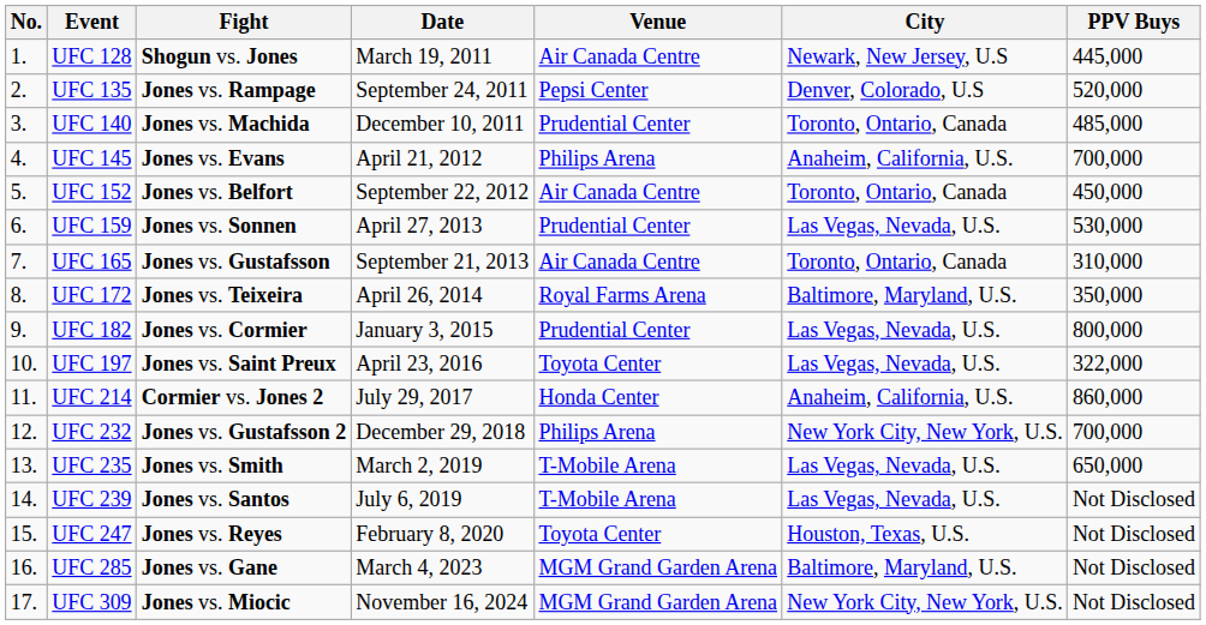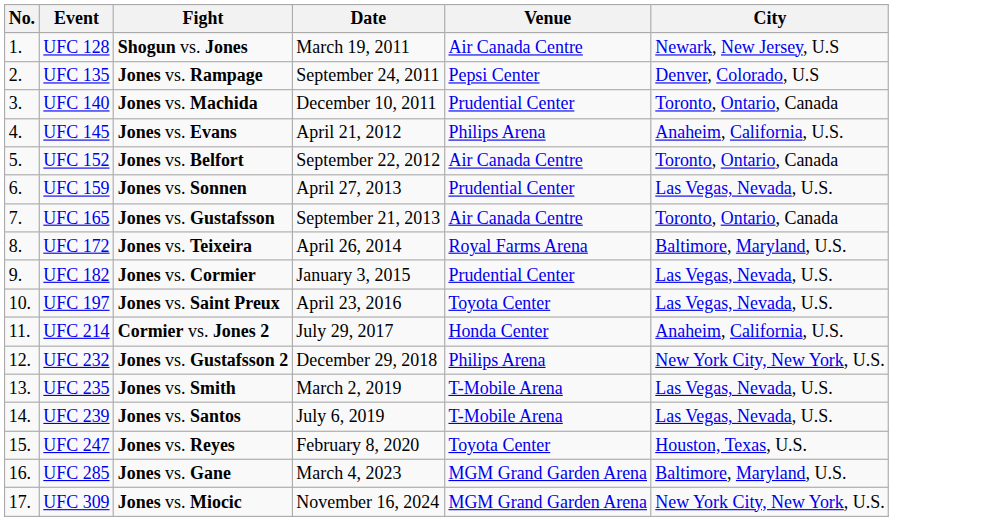 <table class="wikitable sortable">
 <tr>
 <th>No.</th>
 <th>Event</th>
 <th>Fight</th>
 <th>Date</th>
 <th>Venue</th>
 <th>City</th>
-<th>PPV Buys</th>
 </tr>
 <tr>
 <td>1.</td>
 <td><a href='#'>UFC 128</a></td>
 <td><strong>Shogun</strong> vs. <strong>Jones</strong></td>
 <td>March 19, 2011</td>
 <td><a href='#'>Air Canada Centre</a></td>
 <td><a href='#'>Newark</a>, <a href='#'>New Jersey</a>, U.S</td>
-<td>445,000</td>
 </tr>
 <tr>
 <td>2.</td>
 <td><a href='#'>UFC 135</a></td>
 <td><strong>Jones</strong> vs. <strong>Rampage</strong></td>
 <td>September 24, 2011</td>
 <td><a href='#'>Pepsi Center</a></td>
 <td><a href='#'>Denver</a>, <a href='#'>Colorado</a>, U.S</td>
-<td>520,000</td>
 </tr>
 <tr>
 <td>3.</td>
 <td><a href='#'>UFC 140</a></td>
 <td><strong>Jones</strong> vs. <strong>Machida</strong></td>
 <td>December 10, 2011</td>
 <td><a href='#'>Prudential Center</a></td>
 <td><a href='#'>Toronto</a>, <a href='#'>Ontario</a>, Canada</td>
-<td>485,000</td>
 </tr>
 <tr>
 <td>4.</td>
 <td><a href='#'>UFC 145</a></td>
 <td><strong>Jones</strong> vs. <strong>Evans</strong></td>
 <td>April 21, 2012</td>
 <td><a href='#'>Philips Arena</a></td>
 <td><a href='#'>Anaheim</a>, <a href='#'>California</a>, U.S.</td>
-<td>700,000</td>
 </tr>
 <tr>
 <td>5.</td>
 <td><a href='#'>UFC 152</a></td>
 <td><strong>Jones</strong> vs. <strong>Belfort</strong></td>
 <td>September 22, 2012</td>
 <td><a href='#'>Air Canada Centre</a></td>
 <td><a href='#'>Toronto</a>, <a href='#'>Ontario</a>, Canada</td>
-<td>450,000</td>
 </tr>
 <tr>
 <td>6.</td>
 <td><a href='#'>UFC 159</a></td>
 <td><strong>Jones</strong> vs. <strong>Sonnen</strong></td>
 <td>April 27, 2013</td>
 <td><a href='#'>Prudential Center</a></td>
 <td><a href='#'>Las Vegas, Nevada</a>, U.S.</td>
-<td>530,000</td>
 </tr>
 <tr>
 <td>7.</td>
 <td><a href='#'>UFC 165</a></td>
 <td><strong>Jones</strong> vs. <strong>Gustafsson</strong></td>
 <td>September 21, 2013</td>
 <td><a href='#'>Air Canada Centre</a></td>
 <td><a href='#'>Toronto</a>, <a href='#'>Ontario</a>, Canada</td>
-<td>310,000</td>
 </tr>
 <tr>
 <td>8.</td>
 <td><a href='#'>UFC 172</a></td>
 <td><strong>Jones</strong> vs. <strong>Teixeira</strong></td>
 <td>April 26, 2014</td>
 <td><a href='#'>Royal Farms Arena</a></td>
 <td><a href='#'>Baltimore</a>, <a href='#'>Maryland</a>, U.S.</td>
-<td>350,000</td>
 </tr>
 <tr>
 <td>9.</td>
 <td><a href='#'>UFC 182</a></td>
 <td><strong>Jones</strong> vs. <strong>Cormier</strong></td>
 <td>January 3, 2015</td>
 <td><a href='#'>Prudential Center</a></td>
 <td><a href='#'>Las Vegas, Nevada</a>, U.S.</td>
-<td>800,000</td>
 </tr>
 <tr>
 <td>10.</td>
 <td><a href='#'>UFC 197</a></td>
 <td><strong>Jones</strong> vs. <strong>Saint Preux</strong></td>
 <td>April 23, 2016</td>
 <td><a href='#'>Toyota Center</a></td>
 <td><a href='#'>Las Vegas, Nevada</a>, U.S.</td>
-<td>322,000</td>
 </tr>
 <tr>
 <td>11.</td>
 <td><a href='#'>UFC 214</a></td>
 <td><strong>Cormier</strong> vs. <strong>Jones 2</strong></td>
 <td>July 29, 2017</td>
 <td><a href='#'>Honda Center</a></td>
 <td><a href='#'>Anaheim</a>, <a href='#'>California</a>, U.S.</td>
-<td>860,000</td>
 </tr>
 <tr>
 <td>12.</td>
 <td><a href='#'>UFC 232</a></td>
 <td><strong>Jones</strong> vs. <strong>Gustafsson 2</strong></td>
 <td>December 29, 2018</td>
 <td><a href='#'>Philips Arena</a></td>
 <td><a href='#'>New York City, New York</a>, U.S.</td>
-<td>700,000</td>
 </tr>
 <tr>
 <td>13.</td>
 <td><a href='#'>UFC 235</a></td>
 <td><strong>Jones</strong> vs. <strong>Smith</strong></td>
 <td>March 2, 2019</td>
 <td><a href='#'>T-Mobile Arena</a></td>
 <td><a href='#'>Las Vegas, Nevada</a>, U.S.</td>
-<td>650,000</td>
 </tr>
 <tr>
 <td>14.</td>
 <td><a href='#'>UFC 239</a></td>
 <td><strong>Jones</strong> vs. <strong>Santos</strong></td>
 <td>July 6, 2019</td>
 <td><a href='#'>T-Mobile Arena</a></td>
 <td><a href='#'>Las Vegas, Nevada</a>, U.S.</td>
-<td>Not Disclosed</td>
 </tr>
 <tr>
 <td>15.</td>
 <td><a href='#'>UFC 247</a></td>
 <td><strong>Jones</strong> vs. <strong>Reyes</strong></td>
 <td>February 8, 2020</td>
 <td><a href='#'>Toyota Center</a></td>
 <td><a href='#'>Houston, Texas</a>, U.S.</td>
-<td>Not Disclosed</td>
 </tr>
 <tr>
 <td>16.</td>
 <td><a href='#'>UFC 285</a></td>
 <td><strong>Jones</strong> vs. <strong>Gane</strong></td>
 <td>March 4, 2023</td>
 <td><a href='#'>MGM Grand Garden Arena</a></td>
 <td><a href='#'>Baltimore</a>, <a href='#'>Maryland</a>, U.S.</td>
-<td>Not Disclosed</td>
 </tr>
 <tr>
 <td>17.</td>
 <td><a href='#'>UFC 309</a></td>
 <td><strong>Jones</strong> vs. <strong>Miocic</strong></td>
 <td>November 16, 2024</td>
 <td><a href='#'>MGM Grand Garden Arena</a></td>
 <td><a href='#'>New York City, New York</a>, U.S.</td>
-<td>Not Disclosed</td>
 </tr>
 </table>
